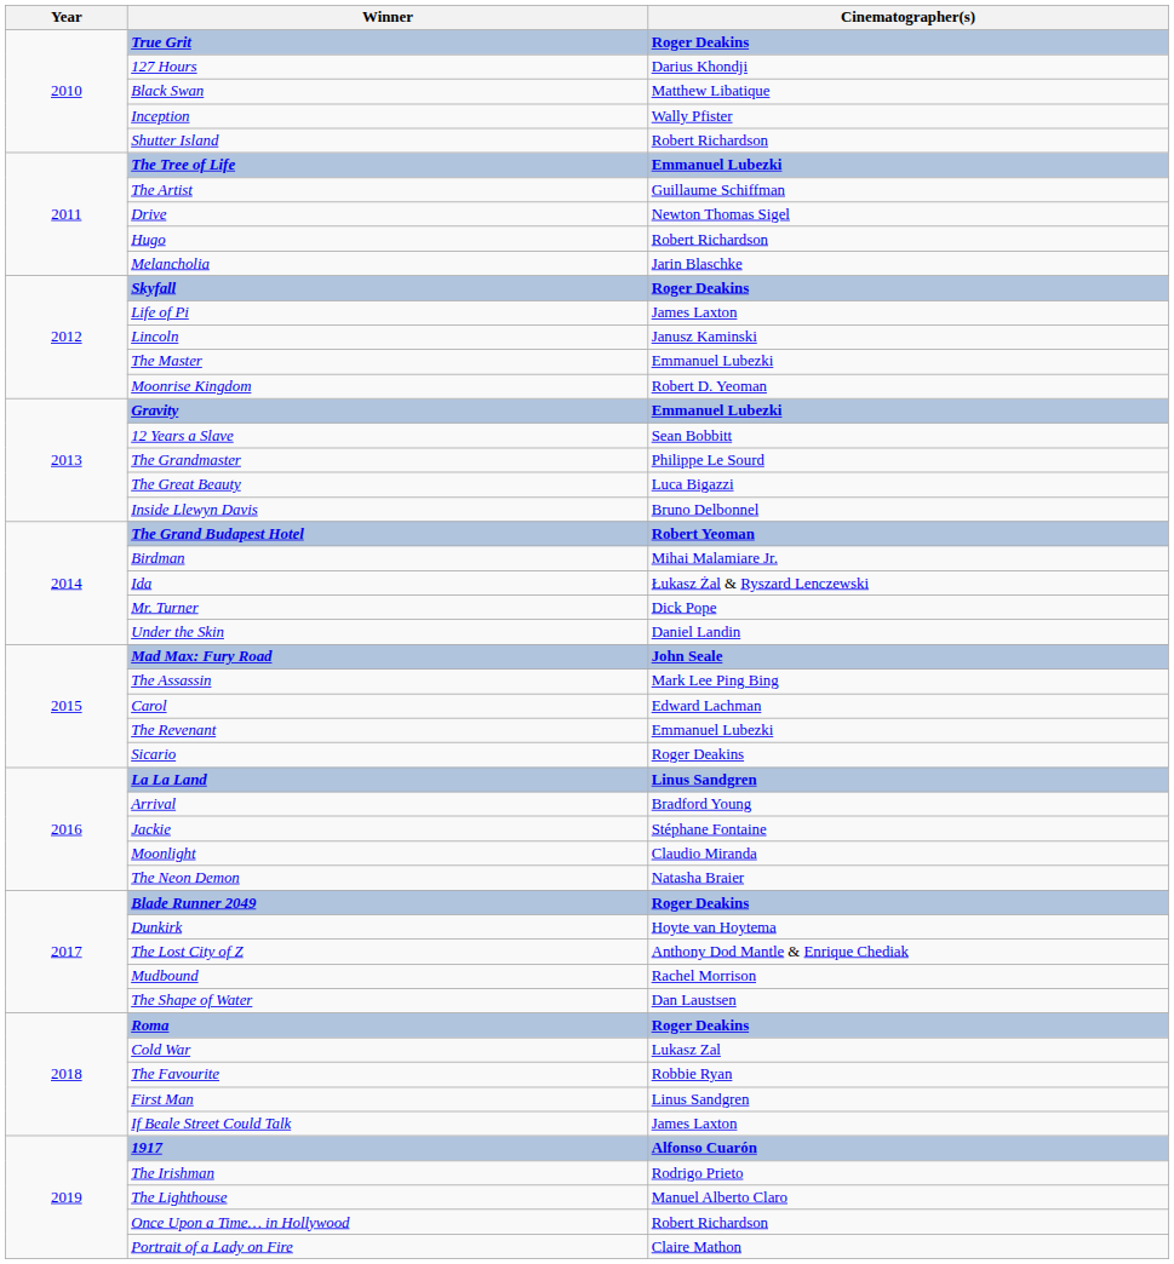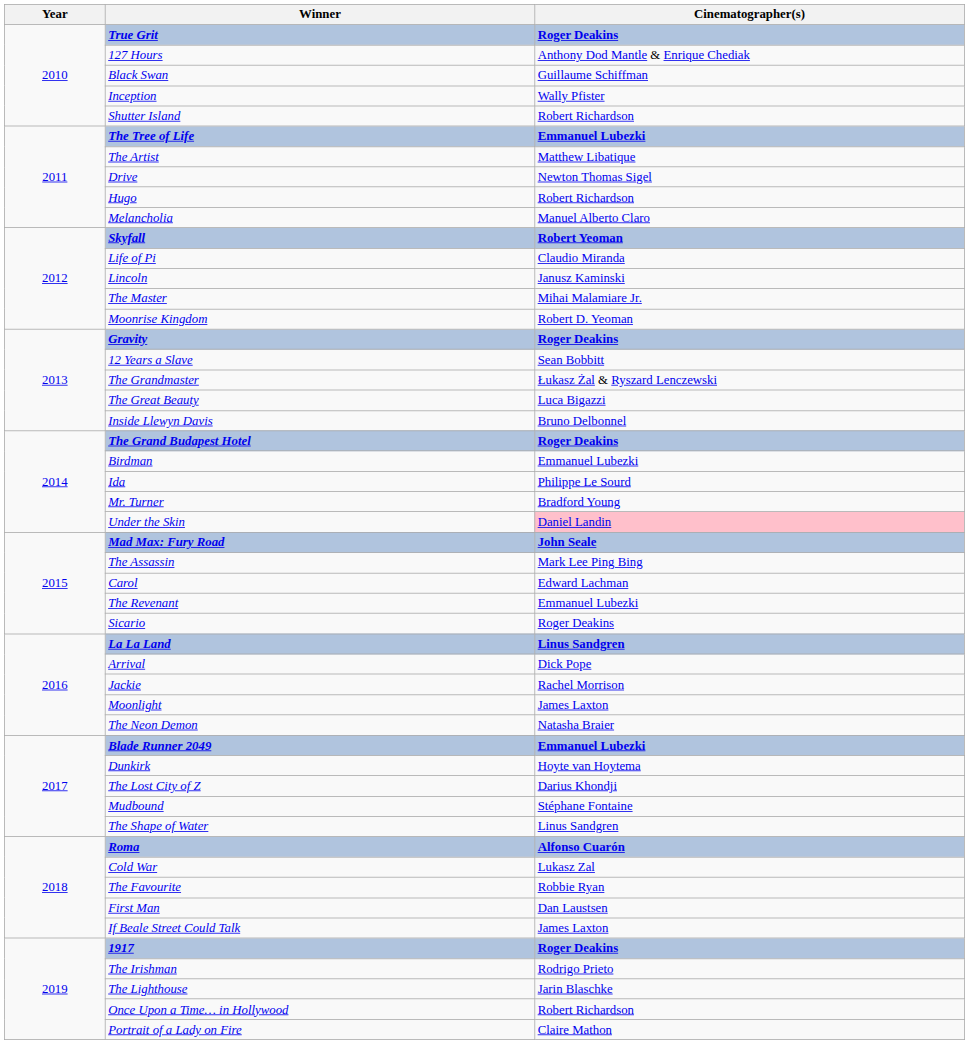 <table class="wikitable" width="95%" cellpadding="5">
 <tr>
 <th width="100"><strong>Year</strong></th>
 <th width="450"><strong>Winner</strong></th>
 <th width="450"><strong>Cinematographer(s)</strong></th>
 </tr>
 <tr>
 <td rowspan="5" style="text-align:center;"><a href='#'>2010</a></td>
 <td style="background:#B0C4DE;"><strong><em><a href='#'>True Grit</a></em></strong></td>
 <td style="background:#B0C4DE;"><strong><a href='#'>Roger Deakins</a></strong></td>
 </tr>
 <tr>
 <td><em><a href='#'>127 Hours</a></em></td>
-<td><a href='#'>Darius Khondji</a></td>
+<td><a href='#'>Anthony Dod Mantle</a> & <a href='#'>Enrique Chediak</a></td>
 </tr>
 <tr>
 <td><em><a href='#'>Black Swan</a></em></td>
-<td><a href='#'>Matthew Libatique</a></td>
+<td><a href='#'>Guillaume Schiffman</a></td>
 </tr>
 <tr>
 <td><em><a href='#'>Inception</a></em></td>
 <td><a href='#'>Wally Pfister</a></td>
 </tr>
 <tr>
 <td><em><a href='#'>Shutter Island</a></em></td>
 <td><a href='#'>Robert Richardson</a></td>
 </tr>
 <tr>
 <td rowspan="5" style="text-align:center;"><a href='#'>2011</a></td>
 <td style="background:#B0C4DE;"><strong><em><a href='#'>The Tree of Life</a></em></strong></td>
 <td style="background:#B0C4DE;"><strong><a href='#'>Emmanuel Lubezki</a></strong></td>
 </tr>
 <tr>
 <td><em><a href='#'>The Artist</a></em></td>
-<td><a href='#'>Guillaume Schiffman</a></td>
+<td><a href='#'>Matthew Libatique</a></td>
 </tr>
 <tr>
 <td><em><a href='#'>Drive</a></em></td>
 <td><a href='#'>Newton Thomas Sigel</a></td>
 </tr>
 <tr>
 <td><em><a href='#'>Hugo</a></em></td>
 <td><a href='#'>Robert Richardson</a></td>
 </tr>
 <tr>
 <td><em><a href='#'>Melancholia</a></em></td>
-<td><a href='#'>Jarin Blaschke</a></td>
+<td><a href='#'>Manuel Alberto Claro</a></td>
 </tr>
 <tr>
 <td rowspan="5" style="text-align:center;"><a href='#'>2012</a></td>
 <td style="background:#B0C4DE;"><strong><em><a href='#'>Skyfall</a></em></strong></td>
-<td style="background:#B0C4DE;"><strong><a href='#'>Roger Deakins</a></strong></td>
+<td style="background:#B0C4DE;"><strong><a href='#'>Robert Yeoman</a></strong></td>
 </tr>
 <tr>
 <td><em><a href='#'>Life of Pi</a></em></td>
-<td><a href='#'>James Laxton</a></td>
+<td><a href='#'>Claudio Miranda</a></td>
 </tr>
 <tr>
 <td><em><a href='#'>Lincoln</a></em></td>
 <td><a href='#'>Janusz Kaminski</a></td>
 </tr>
 <tr>
 <td><em><a href='#'>The Master</a></em></td>
-<td><a href='#'>Emmanuel Lubezki</a></td>
+<td><a href='#'>Mihai Malamiare Jr.</a></td>
 </tr>
 <tr>
 <td><em><a href='#'>Moonrise Kingdom</a></em></td>
 <td><a href='#'>Robert D. Yeoman</a></td>
 </tr>
 <tr>
 <td rowspan="5" style="text-align:center;"><a href='#'>2013</a></td>
 <td style="background:#B0C4DE;"><strong><em><a href='#'>Gravity</a></em></strong></td>
-<td style="background:#B0C4DE;"><strong><a href='#'>Emmanuel Lubezki</a></strong></td>
+<td style="background:#B0C4DE;"><strong><a href='#'>Roger Deakins</a></strong></td>
 </tr>
 <tr>
 <td><em><a href='#'>12 Years a Slave</a></em></td>
 <td><a href='#'>Sean Bobbitt</a></td>
 </tr>
 <tr>
 <td><em><a href='#'>The Grandmaster</a></em></td>
-<td><a href='#'>Philippe Le Sourd</a></td>
+<td><a href='#'>Łukasz Żal</a> & <a href='#'>Ryszard Lenczewski</a></td>
 </tr>
 <tr>
 <td><em><a href='#'>The Great Beauty</a></em></td>
 <td><a href='#'>Luca Bigazzi</a></td>
 </tr>
 <tr>
 <td><em><a href='#'>Inside Llewyn Davis</a></em></td>
 <td><a href='#'>Bruno Delbonnel</a></td>
 </tr>
 <tr>
 <td rowspan="5" style="text-align:center;"><a href='#'>2014</a></td>
 <td style="background:#B0C4DE;"><strong><em><a href='#'>The Grand Budapest Hotel</a></em></strong></td>
-<td style="background:#B0C4DE;"><strong><a href='#'>Robert Yeoman</a></strong></td>
+<td style="background:#B0C4DE;"><strong><a href='#'>Roger Deakins</a></strong></td>
 </tr>
 <tr>
 <td><em><a href='#'>Birdman</a></em></td>
-<td><a href='#'>Mihai Malamiare Jr.</a></td>
+<td><a href='#'>Emmanuel Lubezki</a></td>
 </tr>
 <tr>
 <td><em><a href='#'>Ida</a></em></td>
-<td><a href='#'>Łukasz Żal</a> & <a href='#'>Ryszard Lenczewski</a></td>
+<td><a href='#'>Philippe Le Sourd</a></td>
 </tr>
 <tr>
 <td><em><a href='#'>Mr. Turner</a></em></td>
-<td><a href='#'>Dick Pope</a></td>
+<td><a href='#'>Bradford Young</a></td>
 </tr>
 <tr>
 <td><em><a href='#'>Under the Skin</a></em></td>
-<td><a href='#'>Daniel Landin</a></td>
+<td style="background: pink;"><a href='#'>Daniel Landin</a></td>
 </tr>
 <tr>
 <td rowspan="5" style="text-align:center;"><a href='#'>2015</a></td>
 <td style="background:#B0C4DE;"><strong><em><a href='#'>Mad Max: Fury Road</a></em></strong></td>
 <td style="background:#B0C4DE;"><strong><a href='#'>John Seale</a></strong></td>
 </tr>
 <tr>
 <td><em><a href='#'>The Assassin</a></em></td>
 <td><a href='#'>Mark Lee Ping Bing</a></td>
 </tr>
 <tr>
 <td><em><a href='#'>Carol</a></em></td>
 <td><a href='#'>Edward Lachman</a></td>
 </tr>
 <tr>
 <td><em><a href='#'>The Revenant</a></em></td>
 <td><a href='#'>Emmanuel Lubezki</a></td>
 </tr>
 <tr>
 <td><em><a href='#'>Sicario</a></em></td>
 <td><a href='#'>Roger Deakins</a></td>
 </tr>
 <tr>
 <td rowspan="5" style="text-align:center;"><a href='#'>2016</a></td>
 <td style="background:#B0C4DE;"><strong><em><a href='#'>La La Land</a></em></strong></td>
 <td style="background:#B0C4DE;"><strong><a href='#'>Linus Sandgren</a></strong></td>
 </tr>
 <tr>
 <td><em><a href='#'>Arrival</a></em></td>
-<td><a href='#'>Bradford Young</a></td>
+<td><a href='#'>Dick Pope</a></td>
 </tr>
 <tr>
 <td><em><a href='#'>Jackie</a></em></td>
-<td><a href='#'>Stéphane Fontaine</a></td>
+<td><a href='#'>Rachel Morrison</a></td>
 </tr>
 <tr>
 <td><em><a href='#'>Moonlight</a></em></td>
-<td><a href='#'>Claudio Miranda</a></td>
+<td><a href='#'>James Laxton</a></td>
 </tr>
 <tr>
 <td><em><a href='#'>The Neon Demon</a></em></td>
 <td><a href='#'>Natasha Braier</a></td>
 </tr>
 <tr>
 <td rowspan="5" style="text-align:center;"><a href='#'>2017</a></td>
 <td style="background:#B0C4DE;"><strong><em><a href='#'>Blade Runner 2049</a></em></strong></td>
-<td style="background:#B0C4DE;"><strong><a href='#'>Roger Deakins</a></strong></td>
+<td style="background:#B0C4DE;"><strong><a href='#'>Emmanuel Lubezki</a></strong></td>
 </tr>
 <tr>
 <td><em><a href='#'>Dunkirk</a></em></td>
 <td><a href='#'>Hoyte van Hoytema</a></td>
 </tr>
 <tr>
 <td><em><a href='#'>The Lost City of Z</a></em></td>
-<td><a href='#'>Anthony Dod Mantle</a> & <a href='#'>Enrique Chediak</a></td>
+<td><a href='#'>Darius Khondji</a></td>
 </tr>
 <tr>
 <td><em><a href='#'>Mudbound</a></em></td>
-<td><a href='#'>Rachel Morrison</a></td>
+<td><a href='#'>Stéphane Fontaine</a></td>
 </tr>
 <tr>
 <td><em><a href='#'>The Shape of Water</a></em></td>
-<td><a href='#'>Dan Laustsen</a></td>
+<td><a href='#'>Linus Sandgren</a></td>
 </tr>
 <tr>
 <td rowspan="5" style="text-align:center;"><a href='#'>2018</a></td>
 <td style="background:#B0C4DE;"><strong><em><a href='#'>Roma</a></em></strong></td>
-<td style="background:#B0C4DE;"><strong><a href='#'>Roger Deakins</a></strong></td>
+<td style="background:#B0C4DE;"><strong><a href='#'>Alfonso Cuarón</a></strong></td>
 </tr>
 <tr>
 <td><em><a href='#'>Cold War</a></em></td>
 <td><a href='#'>Lukasz Zal</a></td>
 </tr>
 <tr>
 <td><em><a href='#'>The Favourite</a></em></td>
 <td><a href='#'>Robbie Ryan</a></td>
 </tr>
 <tr>
 <td><em><a href='#'>First Man</a></em></td>
-<td><a href='#'>Linus Sandgren</a></td>
+<td><a href='#'>Dan Laustsen</a></td>
 </tr>
 <tr>
 <td><em><a href='#'>If Beale Street Could Talk</a></em></td>
 <td><a href='#'>James Laxton</a></td>
 </tr>
 <tr>
 <td rowspan="5" style="text-align:center;"><a href='#'>2019</a></td>
 <td style="background:#B0C4DE;"><strong><em><a href='#'>1917</a></em></strong></td>
-<td style="background:#B0C4DE;"><strong><a href='#'>Alfonso Cuarón</a></strong></td>
+<td style="background:#B0C4DE;"><strong><a href='#'>Roger Deakins</a></strong></td>
 </tr>
 <tr>
 <td><em><a href='#'>The Irishman</a></em></td>
 <td><a href='#'>Rodrigo Prieto</a></td>
 </tr>
 <tr>
 <td><em><a href='#'>The Lighthouse</a></em></td>
-<td><a href='#'>Manuel Alberto Claro</a></td>
+<td><a href='#'>Jarin Blaschke</a></td>
 </tr>
 <tr>
 <td><em><a href='#'>Once Upon a Time… in Hollywood</a></em></td>
 <td><a href='#'>Robert Richardson</a></td>
 </tr>
 <tr>
 <td><em><a href='#'>Portrait of a Lady on Fire</a></em></td>
 <td><a href='#'>Claire Mathon</a></td>
 </tr>
 </table>
